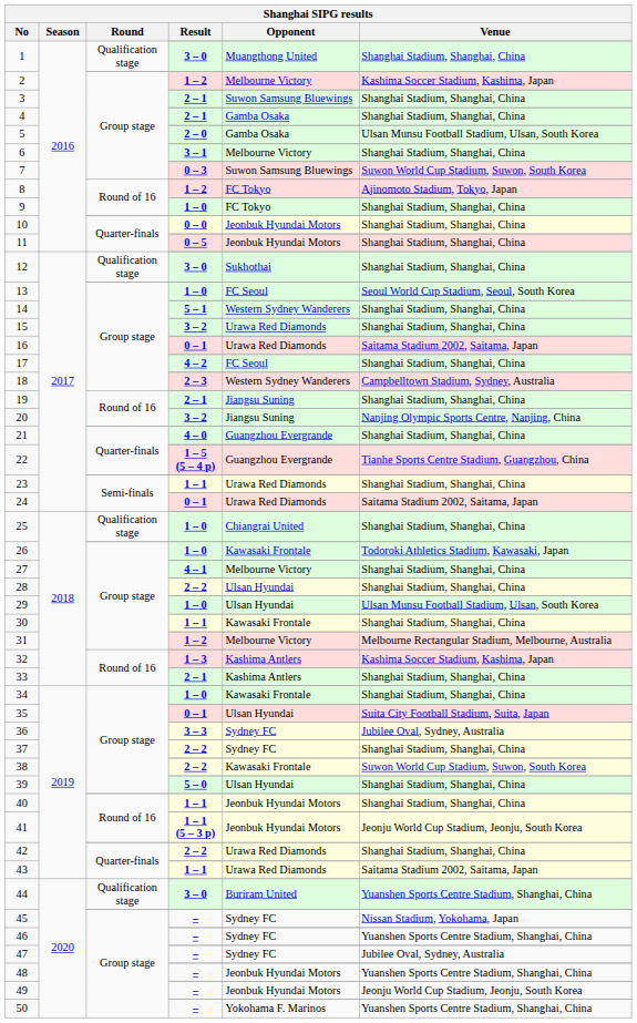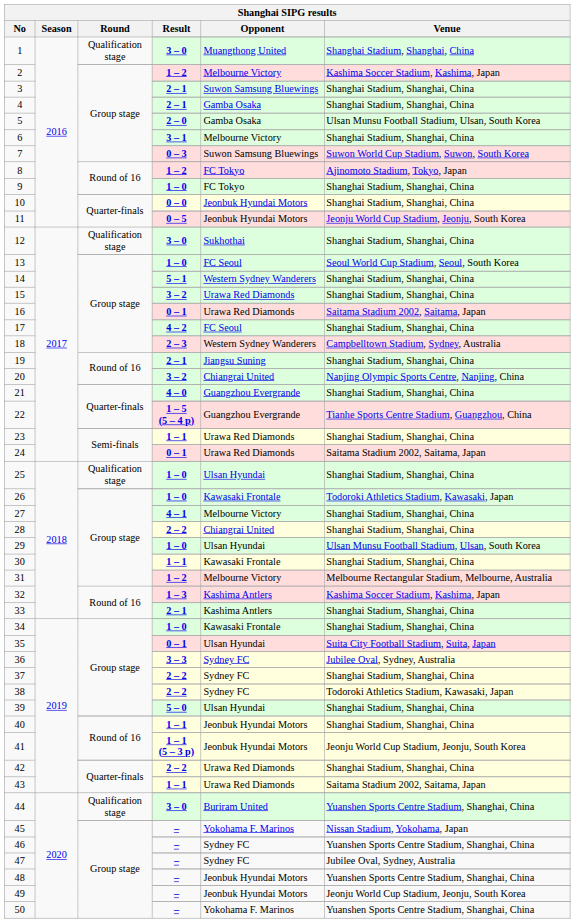 <table width=70% class="wikitable sortable collapsible collapsed" style="text-align:">
 <tr>
 <th colspan=6>Shanghai SIPG results</th>
 </tr>
 <tr>
 <th width=5%>No</th>
 <th width=7%>Season</th>
 <th width=12%>Round</th>
 <th width=8%>Result</th>
 <th width=20%>Opponent</th>
 <th width=40%>Venue</th>
 </tr>
 <tr>
 <td rowspan=2 align=center>1</td>
 <td rowspan=22 align=center><a href='#'>2016</a></td>
 <td rowspan=2 align=center>Qualification stage</td>
 </tr>
 <tr bgcolor=#ddffdd>
 <td align=center><a href='#'><strong>3 – 0</strong></a></td>
 <td> <a href='#'>Muangthong United</a></td>
 <td><a href='#'>Shanghai Stadium</a>, <a href='#'>Shanghai</a>, <a href='#'>China</a></td>
 </tr>
 <tr>
 <td rowspan=2 align=center>2</td>
 </tr>
 <tr>
 <td rowspan=12 align=center>Group stage</td>
 <td bgcolor=#ffdddd align=center><a href='#'><strong>1 – 2</strong></a></td>
 <td bgcolor=#ffdddd> <a href='#'>Melbourne Victory</a></td>
 <td bgcolor=#ffdddd><a href='#'>Kashima Soccer Stadium</a>, <a href='#'>Kashima</a>, Japan</td>
 </tr>
 <tr>
 <td rowspan=2 align=center>3</td>
 </tr>
 <tr bgcolor=#ddffdd>
 <td align=center><a href='#'><strong>2 – 1</strong></a></td>
 <td> <a href='#'>Suwon Samsung Bluewings</a></td>
 <td>Shanghai Stadium, Shanghai, China</td>
 </tr>
 <tr>
 <td rowspan=2 align=center>4</td>
 </tr>
 <tr bgcolor=#ddffdd>
 <td align=center><a href='#'><strong>2 – 1</strong></a></td>
 <td> <a href='#'>Gamba Osaka</a></td>
 <td>Shanghai Stadium, Shanghai, China</td>
 </tr>
 <tr>
 <td rowspan=2 align=center>5</td>
 </tr>
 <tr bgcolor=#ddffdd>
 <td align=center><a href='#'><strong>2 – 0</strong></a></td>
 <td> Gamba Osaka</td>
 <td>Ulsan Munsu Football Stadium, Ulsan, South Korea</td>
 </tr>
 <tr>
 <td rowspan=2 align=center>6</td>
 </tr>
 <tr bgcolor=#ddffdd>
 <td align=center><a href='#'><strong>3 – 1</strong></a></td>
 <td> Melbourne Victory</td>
 <td>Shanghai Stadium, Shanghai, China</td>
 </tr>
 <tr>
 <td rowspan=2 align=center>7</td>
 </tr>
 <tr bgcolor=#ffdddd>
 <td align=center><a href='#'><strong>0 – 3</strong></a></td>
 <td> Suwon Samsung Bluewings</td>
 <td><a href='#'>Suwon World Cup Stadium</a>, <a href='#'>Suwon</a>, <a href='#'>South Korea</a></td>
 </tr>
 <tr>
 <td rowspan=2 align=center>8</td>
 </tr>
 <tr>
 <td rowspan=3 align=center>Round of 16</td>
 <td bgcolor=#ffdddd align=center><a href='#'><strong>1 – 2</strong></a></td>
 <td bgcolor=#ffdddd> <a href='#'>FC Tokyo</a></td>
 <td bgcolor=#ffdddd><a href='#'>Ajinomoto Stadium</a>, <a href='#'>Tokyo</a>, Japan</td>
 </tr>
 <tr>
 <td rowspan=2 align=center>9</td>
 </tr>
 <tr bgcolor=#ddffdd>
 <td align=center><a href='#'><strong>1 – 0</strong></a></td>
 <td> FC Tokyo</td>
 <td>Shanghai Stadium, Shanghai, China</td>
 </tr>
 <tr>
 <td rowspan=2 align=center>10</td>
 </tr>
 <tr>
 <td rowspan=3 align=center>Quarter-finals</td>
 <td bgcolor=#ffffdd align=center><a href='#'><strong>0 – 0</strong></a></td>
 <td bgcolor=#ffffdd> <a href='#'>Jeonbuk Hyundai Motors</a></td>
 <td bgcolor=#ffffdd>Shanghai Stadium, Shanghai, China</td>
 </tr>
 <tr>
 <td rowspan=2 align=center>11</td>
 </tr>
 <tr bgcolor=#ffdddd>
 <td align=center><a href='#'><strong>0 – 5</strong></a></td>
 <td> Jeonbuk Hyundai Motors</td>
-<td>Shanghai Stadium, Shanghai, China</td>
+<td><a href='#'>Jeonju World Cup Stadium</a>, <a href='#'>Jeonju</a>, South Korea</td>
 </tr>
 <tr>
 <td rowspan=2 align=center>12</td>
 <td rowspan=26 align=center><a href='#'>2017</a></td>
 <td rowspan=2 align=center>Qualification stage</td>
 </tr>
 <tr bgcolor=#ddffdd>
 <td align=center><a href='#'><strong>3 – 0</strong></a></td>
 <td> <a href='#'>Sukhothai</a></td>
 <td>Shanghai Stadium, Shanghai, China</td>
 </tr>
 <tr>
 <td rowspan=2 align=center>13</td>
 </tr>
 <tr>
 <td rowspan=12 align=center>Group stage</td>
 <td bgcolor=#ddffdd align=center><a href='#'><strong>1 – 0</strong></a></td>
 <td bgcolor=#ddffdd> <a href='#'>FC Seoul</a></td>
 <td bgcolor=#ddffdd><a href='#'>Seoul World Cup Stadium</a>, <a href='#'>Seoul</a>, South Korea</td>
 </tr>
 <tr>
 <td rowspan=2 align=center>14</td>
 </tr>
 <tr bgcolor=#ddffdd>
 <td align=center><a href='#'><strong>5 – 1</strong></a></td>
 <td> <a href='#'>Western Sydney Wanderers</a></td>
 <td>Shanghai Stadium, Shanghai, China</td>
 </tr>
 <tr>
 <td rowspan=2 align=center>15</td>
 </tr>
 <tr bgcolor=#ddffdd>
 <td align=center><a href='#'><strong>3 – 2</strong></a></td>
 <td> <a href='#'>Urawa Red Diamonds</a></td>
 <td>Shanghai Stadium, Shanghai, China</td>
 </tr>
 <tr>
 <td rowspan=2 align=center>16</td>
 </tr>
 <tr bgcolor=#ffdddd>
 <td align=center><a href='#'><strong>0 – 1</strong></a></td>
 <td> Urawa Red Diamonds</td>
 <td><a href='#'>Saitama Stadium 2002</a>, <a href='#'>Saitama</a>, Japan</td>
 </tr>
 <tr>
 <td rowspan=2 align=center>17</td>
 </tr>
 <tr bgcolor=#ddffdd>
 <td align=center><a href='#'><strong>4 – 2</strong></a></td>
 <td> <a href='#'>FC Seoul</a></td>
 <td>Shanghai Stadium, Shanghai, China</td>
 </tr>
 <tr>
 <td rowspan=2 align=center>18</td>
 </tr>
 <tr bgcolor=#ffdddd>
 <td align=center><a href='#'><strong>2 – 3</strong></a></td>
 <td> Western Sydney Wanderers</td>
 <td><a href='#'>Campbelltown Stadium</a>, <a href='#'>Sydney</a>, Australia</td>
 </tr>
 <tr>
 <td rowspan=2 align=center>19</td>
 </tr>
 <tr>
 <td rowspan=3 align=center>Round of 16</td>
 <td bgcolor=#ddffdd align=center><a href='#'><strong>2 – 1</strong></a></td>
 <td bgcolor=#ddffdd> <a href='#'>Jiangsu Suning</a></td>
 <td bgcolor=#ddffdd>Shanghai Stadium, Shanghai, China</td>
 </tr>
 <tr>
 <td rowspan=2 align=center>20</td>
 </tr>
 <tr bgcolor=#ddffdd>
 <td align=center><a href='#'><strong>3 – 2</strong></a></td>
-<td> Jiangsu Suning</td>
+<td> <a href='#'>Chiangrai United</a></td>
 <td><a href='#'>Nanjing Olympic Sports Centre</a>, <a href='#'>Nanjing</a>, China</td>
 </tr>
 <tr>
 <td rowspan=2 align=center>21</td>
 </tr>
 <tr>
 <td rowspan=3 align=center>Quarter-finals</td>
 <td bgcolor=#ddffdd align=center><a href='#'><strong>4 – 0</strong></a></td>
 <td bgcolor=#ddffdd> <a href='#'>Guangzhou Evergrande</a></td>
 <td bgcolor=#ddffdd>Shanghai Stadium, Shanghai, China</td>
 </tr>
 <tr>
 <td rowspan=2 align=center>22</td>
 </tr>
 <tr bgcolor=#ffdddd>
 <td align=center><a href='#'><strong>1 – 5<br>(5 – 4 p)</strong></a></td>
 <td> Guangzhou Evergrande</td>
 <td><a href='#'>Tianhe Sports Centre Stadium</a>, <a href='#'>Guangzhou</a>, China</td>
 </tr>
 <tr>
 <td rowspan=2 align=center>23</td>
 </tr>
 <tr>
 <td rowspan=3 align=center>Semi-finals</td>
 <td bgcolor=#ffffdd align=center><a href='#'><strong>1 – 1</strong></a></td>
 <td bgcolor=#ffffdd> Urawa Red Diamonds</td>
 <td bgcolor=#ffffdd>Shanghai Stadium, Shanghai, China</td>
 </tr>
 <tr>
 <td rowspan=2 align=center>24</td>
 </tr>
 <tr bgcolor=#ffdddd>
 <td align=center><a href='#'><strong>0 – 1</strong></a></td>
 <td> Urawa Red Diamonds</td>
 <td>Saitama Stadium 2002, Saitama, Japan</td>
 </tr>
 <tr>
 <td rowspan=2 align=center>25</td>
 <td rowspan=18 align=center><a href='#'>2018</a></td>
 <td rowspan=2 align=center>Qualification stage</td>
 </tr>
 <tr bgcolor=#ddffdd>
 <td align=center><a href='#'><strong>1 – 0</strong></a></td>
-<td> <a href='#'>Chiangrai United</a></td>
+<td> <a href='#'>Ulsan Hyundai</a></td>
 <td>Shanghai Stadium, Shanghai, China</td>
 </tr>
 <tr>
 <td rowspan=2 align=center>26</td>
 </tr>
 <tr>
 <td rowspan=12 align=center>Group stage</td>
 <td bgcolor=#ddffdd align=center><a href='#'><strong>1 – 0</strong></a></td>
 <td bgcolor=#ddffdd> <a href='#'>Kawasaki Frontale</a></td>
 <td bgcolor=#ddffdd><a href='#'>Todoroki Athletics Stadium</a>, <a href='#'>Kawasaki</a>, Japan</td>
 </tr>
 <tr>
 <td rowspan=2 align=center>27</td>
 </tr>
 <tr bgcolor=#ddffdd>
 <td align=center><a href='#'><strong>4 – 1</strong></a></td>
 <td> Melbourne Victory</td>
 <td>Shanghai Stadium, Shanghai, China</td>
 </tr>
 <tr>
 <td rowspan=2 align=center>28</td>
 </tr>
 <tr bgcolor=#ffffdd>
 <td align=center><a href='#'><strong>2 – 2</strong></a></td>
-<td> <a href='#'>Ulsan Hyundai</a></td>
+<td> <a href='#'>Chiangrai United</a></td>
 <td>Shanghai Stadium, Shanghai, China</td>
 </tr>
 <tr>
 <td rowspan=2 align=center>29</td>
 </tr>
 <tr bgcolor=#ddffdd>
 <td align=center><a href='#'><strong>1 – 0</strong></a></td>
 <td> Ulsan Hyundai</td>
 <td><a href='#'>Ulsan Munsu Football Stadium</a>, <a href='#'>Ulsan</a>, South Korea</td>
 </tr>
 <tr>
 <td rowspan=2 align=center>30</td>
 </tr>
 <tr bgcolor=#ffffdd>
 <td align=center><a href='#'><strong>1 – 1</strong></a></td>
 <td> Kawasaki Frontale</td>
 <td>Shanghai Stadium, Shanghai, China</td>
 </tr>
 <tr>
 <td rowspan=2 align=center>31</td>
 </tr>
 <tr bgcolor=#ffdddd>
 <td align=center><a href='#'><strong>1 – 2</strong></a></td>
 <td> Melbourne Victory</td>
 <td>Melbourne Rectangular Stadium, Melbourne, Australia</td>
 </tr>
 <tr>
 <td rowspan=2 align=center>32</td>
 </tr>
 <tr>
 <td rowspan=3 align=center>Round of 16</td>
 <td align=center bgcolor=#ffdddd><a href='#'><strong>1 – 3</strong></a></td>
 <td bgcolor=#ffdddd> <a href='#'>Kashima Antlers</a></td>
 <td bgcolor=#ffdddd><a href='#'>Kashima Soccer Stadium</a>, <a href='#'>Kashima</a>, Japan</td>
 </tr>
 <tr>
 <td rowspan=2 align=center>33</td>
 </tr>
 <tr bgcolor=#ddffdd>
 <td align=center><a href='#'><strong>2 – 1</strong></a></td>
 <td> Kashima Antlers</td>
 <td>Shanghai Stadium, Shanghai, China</td>
 </tr>
 <tr>
 <td rowspan=2 align=center>34</td>
 <td rowspan=20 align=center><a href='#'>2019</a></td>
 <td rowspan=12 align=center>Group stage</td>
 </tr>
 <tr bgcolor=#ddffdd>
 <td align=center><a href='#'><strong>1 – 0</strong></a></td>
 <td> Kawasaki Frontale</td>
 <td>Shanghai Stadium, Shanghai, China</td>
 </tr>
 <tr>
 <td rowspan=2 align=center>35</td>
 </tr>
 <tr bgcolor=#ffdddd>
 <td align=center><a href='#'><strong>0 – 1</strong></a></td>
 <td> Ulsan Hyundai</td>
 <td><a href='#'>Suita City Football Stadium</a>, <a href='#'>Suita</a>, <a href='#'>Japan</a></td>
 </tr>
 <tr>
 <td rowspan=2 align=center>36</td>
 </tr>
 <tr bgcolor=#ffffdd>
 <td align=center><a href='#'><strong>3 – 3</strong></a></td>
 <td> <a href='#'>Sydney FC</a></td>
 <td><a href='#'>Jubilee Oval</a>, Sydney, Australia</td>
 </tr>
 <tr>
 <td rowspan=2 align=center>37</td>
 </tr>
 <tr bgcolor=#ffffdd>
 <td align=center><a href='#'><strong>2 – 2</strong></a></td>
 <td> Sydney FC</td>
 <td>Shanghai Stadium, Shanghai, China</td>
 </tr>
 <tr>
 <td rowspan=2 align=center>38</td>
 </tr>
 <tr bgcolor=#ffffdd>
 <td align=center><a href='#'><strong>2 – 2</strong></a></td>
-<td> Kawasaki Frontale</td>
-<td><a href='#'>Suwon World Cup Stadium</a>, <a href='#'>Suwon</a>, <a href='#'>South Korea</a></td>
+<td> Sydney FC</td>
+<td>Todoroki Athletics Stadium, Kawasaki, Japan</td>
 </tr>
 <tr>
 <td rowspan=2 align=center>39</td>
 </tr>
 <tr bgcolor=#ddffdd>
 <td align=center><a href='#'><strong>5 – 0</strong></a></td>
 <td> Ulsan Hyundai</td>
 <td>Shanghai Stadium, Shanghai, China</td>
 </tr>
 <tr>
 <td rowspan=2 align=center>40</td>
 </tr>
 <tr>
 <td rowspan=3 align=center>Round of 16</td>
 <td bgcolor=#ffffdd align=center><a href='#'><strong>1 – 1</strong></a></td>
 <td bgcolor=#ffffdd> Jeonbuk Hyundai Motors</td>
 <td bgcolor=#ffffdd>Shanghai Stadium, Shanghai, China</td>
 </tr>
 <tr>
 <td rowspan=2 align=center>41</td>
 </tr>
 <tr bgcolor=#ffffdd>
 <td align=center><a href='#'><strong>1 – 1<br>(5 – 3 p)</strong></a></td>
 <td> Jeonbuk Hyundai Motors</td>
 <td>Jeonju World Cup Stadium, Jeonju, South Korea</td>
 </tr>
 <tr>
 <td rowspan=2 align=center>42</td>
 </tr>
 <tr>
 <td rowspan=3 align=center>Quarter-finals</td>
 <td bgcolor=#ffffdd align=center><a href='#'><strong>2 – 2</strong></a></td>
 <td bgcolor=#ffffdd> Urawa Red Diamonds</td>
 <td bgcolor=#ffffdd>Shanghai Stadium, Shanghai, China</td>
 </tr>
 <tr>
 <td rowspan=2 align=center>43</td>
 </tr>
 <tr bgcolor=#ffffdd>
 <td align=center><a href='#'><strong>1 – 1</strong></a></td>
 <td> Urawa Red Diamonds</td>
 <td>Saitama Stadium 2002, Saitama, Japan</td>
 </tr>
 <tr>
 <td rowspan=2 align=center>44</td>
 <td rowspan=14 align=center><a href='#'>2020</a></td>
 <td rowspan=2 align=center>Qualification stage</td>
 </tr>
 <tr bgcolor=#ddffdd>
 <td align=center><a href='#'><strong>3 – 0</strong></a></td>
 <td> <a href='#'>Buriram United</a></td>
 <td><a href='#'>Yuanshen Sports Centre Stadium</a>, Shanghai, China</td>
 </tr>
 <tr>
 <td rowspan=2 align=center>45</td>
 </tr>
 <tr>
 <td rowspan=12 align=center>Group stage</td>
 <td align=center><a href='#'><strong>  –  </strong></a></td>
-<td> Sydney FC</td>
+<td> <a href='#'>Yokohama F. Marinos</a></td>
 <td><a href='#'>Nissan Stadium</a>, <a href='#'>Yokohama</a>, Japan</td>
 </tr>
 <tr>
 <td rowspan=2 align=center>46</td>
 </tr>
 <tr>
 <td align=center><a href='#'><strong>  –  </strong></a></td>
 <td> Sydney FC</td>
 <td>Yuanshen Sports Centre Stadium, Shanghai, China</td>
 </tr>
 <tr>
 <td rowspan=2 align=center>47</td>
 </tr>
 <tr>
 <td align=center><a href='#'><strong>  –  </strong></a></td>
 <td> Sydney FC</td>
 <td>Jubilee Oval, Sydney, Australia</td>
 </tr>
 <tr>
 <td rowspan=2 align=center>48</td>
 </tr>
 <tr>
 <td align=center><a href='#'><strong>  –  </strong></a></td>
 <td> Jeonbuk Hyundai Motors</td>
 <td>Yuanshen Sports Centre Stadium, Shanghai, China</td>
 </tr>
 <tr>
 <td rowspan=2 align=center>49</td>
 </tr>
 <tr>
 <td align=center><a href='#'><strong>  –  </strong></a></td>
 <td> Jeonbuk Hyundai Motors</td>
 <td>Jeonju World Cup Stadium, Jeonju, South Korea</td>
 </tr>
 <tr>
 <td rowspan=2 align=center>50</td>
 </tr>
 <tr>
 <td align=center><a href='#'><strong>  –  </strong></a></td>
 <td> Yokohama F. Marinos</td>
 <td>Yuanshen Sports Centre Stadium, Shanghai, China</td>
 </tr>
 </table>
